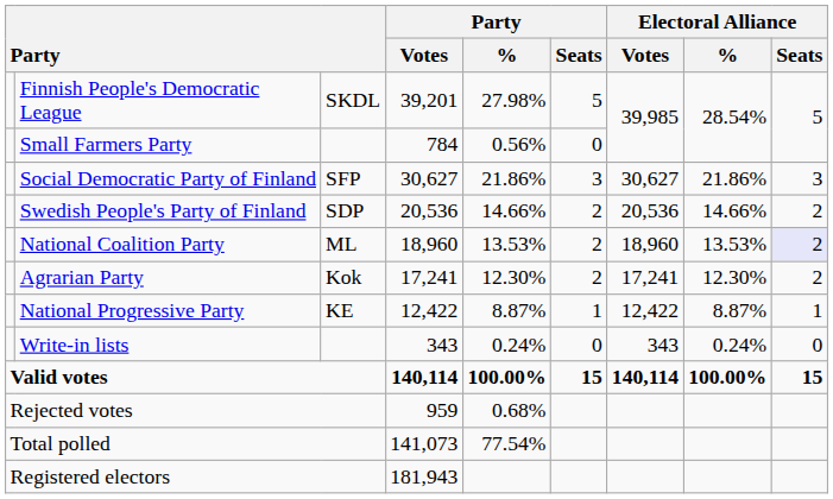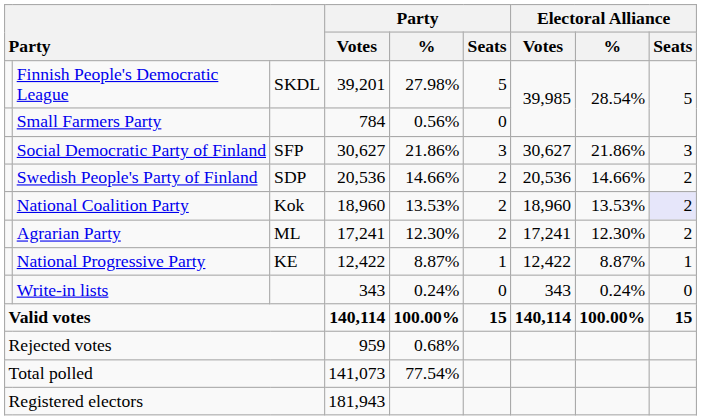 <table class="wikitable" border="1" style="text-align:right;">
 <tr>
 <th style="text-align:left;" valign=bottom rowspan=2 colspan=3>Party</th>
 <th colspan=3>Party</th>
 <th colspan=3>Electoral Alliance</th>
 </tr>
 <tr>
 <th align=center valign=bottom width="50">Votes</th>
 <th align=center valign=bottom width="50">%</th>
 <th align=center valign=bottom width="50">Seats</th>
 <th align=center valign=bottom width="50">Votes</th>
 <th align=center valign=bottom width="50">%</th>
 <th align=center valign=bottom width="50">Seats</th>
 </tr>
 <tr>
 <td></td>
 <td align=left><a href='#'>Finnish People's Democratic League</a></td>
 <td align=left>SKDL</td>
 <td>39,201</td>
 <td>27.98%</td>
 <td>5</td>
 <td rowspan=2>39,985</td>
 <td rowspan=2>28.54%</td>
 <td rowspan=2>5</td>
 </tr>
 <tr>
 <td></td>
 <td align=left><a href='#'>Small Farmers Party</a></td>
 <td align=left></td>
 <td>784</td>
 <td>0.56%</td>
 <td>0</td>
 </tr>
 <tr>
 <td></td>
 <td align=left style="white-space: nowrap;"><a href='#'>Social Democratic Party of Finland</a></td>
 <td align=left>SFP</td>
 <td>30,627</td>
 <td>21.86%</td>
 <td>3</td>
 <td>30,627</td>
 <td>21.86%</td>
 <td>3</td>
 </tr>
 <tr>
 <td></td>
 <td align=left><a href='#'>Swedish People's Party of Finland</a></td>
 <td align=left>SDP</td>
 <td>20,536</td>
 <td>14.66%</td>
 <td>2</td>
 <td>20,536</td>
 <td>14.66%</td>
 <td>2</td>
 </tr>
 <tr>
 <td></td>
 <td align=left><a href='#'>National Coalition Party</a></td>
-<td align=left>ML</td>
+<td align=left>Kok</td>
 <td>18,960</td>
 <td>13.53%</td>
 <td>2</td>
 <td>18,960</td>
 <td>13.53%</td>
 <td style="background: lavender;">2</td>
 </tr>
 <tr>
 <td></td>
 <td align=left><a href='#'>Agrarian Party</a></td>
-<td align=left>Kok</td>
+<td align=left>ML</td>
 <td>17,241</td>
 <td>12.30%</td>
 <td>2</td>
 <td>17,241</td>
 <td>12.30%</td>
 <td>2</td>
 </tr>
 <tr>
 <td></td>
 <td align=left><a href='#'>National Progressive Party</a></td>
 <td align=left>KE</td>
 <td>12,422</td>
 <td>8.87%</td>
 <td>1</td>
 <td>12,422</td>
 <td>8.87%</td>
 <td>1</td>
 </tr>
 <tr>
 <td></td>
 <td align=left><a href='#'>Write-in lists</a></td>
 <td align=left></td>
 <td>343</td>
 <td>0.24%</td>
 <td>0</td>
 <td>343</td>
 <td>0.24%</td>
 <td>0</td>
 </tr>
 <tr style="font-weight:bold">
 <td align=left colspan=3>Valid votes</td>
 <td>140,114</td>
 <td>100.00%</td>
 <td>15</td>
 <td>140,114</td>
 <td>100.00%</td>
 <td>15</td>
 </tr>
 <tr>
 <td align=left colspan=3>Rejected votes</td>
 <td>959</td>
 <td>0.68%</td>
 <td></td>
 <td></td>
 <td></td>
 <td></td>
 </tr>
 <tr>
 <td align=left colspan=3>Total polled</td>
 <td>141,073</td>
 <td>77.54%</td>
 <td></td>
 <td></td>
 <td></td>
 <td></td>
 </tr>
 <tr>
 <td align=left colspan=3>Registered electors</td>
 <td>181,943</td>
 <td></td>
 <td></td>
 <td></td>
 <td></td>
 <td></td>
 </tr>
 </table>
